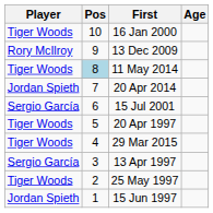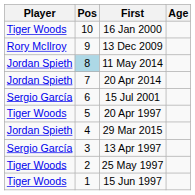 <table class="wikitable" style="text-align:center;font-size:95%">
 <tr>
 <th>Player</th>
 <th>Pos</th>
 <th data-sort-type=date>First</th>
 <th>Age</th>
 </tr>
 <tr>
 <td align=left> <a href='#'>Tiger Woods</a></td>
 <td>10</td>
 <td>16 Jan 2000</td>
 <td></td>
 </tr>
 <tr>
 <td align=left> <a href='#'>Rory McIlroy</a></td>
 <td>9</td>
 <td>13 Dec 2009</td>
 <td></td>
 </tr>
 <tr>
-<td align=left> <a href='#'>Tiger Woods</a></td>
+<td align=left> <a href='#'>Jordan Spieth</a></td>
 <td style="background: lightblue;">8</td>
 <td>11 May 2014</td>
 <td></td>
 </tr>
 <tr>
 <td align=left> <a href='#'>Jordan Spieth</a></td>
 <td>7</td>
 <td>20 Apr 2014</td>
 <td></td>
 </tr>
 <tr>
 <td align=left> <a href='#'>Sergio García</a></td>
 <td>6</td>
 <td>15 Jul 2001</td>
 <td></td>
 </tr>
 <tr>
 <td align=left> <a href='#'>Tiger Woods</a></td>
 <td>5</td>
 <td>20 Apr 1997</td>
 <td></td>
 </tr>
 <tr>
-<td align=left> <a href='#'>Tiger Woods</a></td>
+<td align=left> <a href='#'>Jordan Spieth</a></td>
 <td>4</td>
 <td>29 Mar 2015</td>
 <td></td>
 </tr>
 <tr>
 <td align=left> <a href='#'>Sergio García</a></td>
 <td>3</td>
 <td>13 Apr 1997</td>
 <td></td>
 </tr>
 <tr>
 <td align=left> <a href='#'>Tiger Woods</a></td>
 <td>2</td>
 <td>25 May 1997</td>
 <td></td>
 </tr>
 <tr>
-<td align=left> <a href='#'>Jordan Spieth</a></td>
+<td align=left> <a href='#'>Tiger Woods</a></td>
 <td>1</td>
 <td>15 Jun 1997</td>
 <td></td>
 </tr>
 </table>
